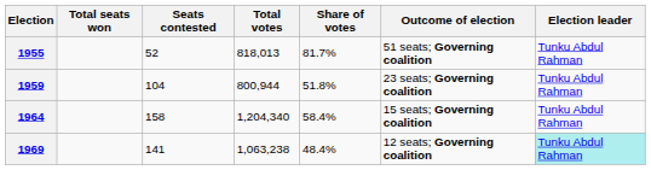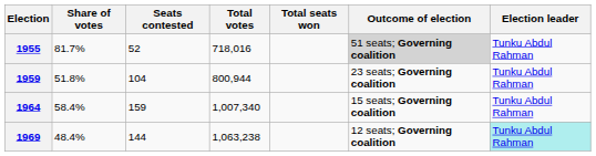 <table class="wikitable">
 <tr>
 <th>Election</th>
-<th>Total seats won</th>
+<th>Share of votes</th>
 <th>Seats contested</th>
 <th>Total votes</th>
-<th>Share of votes</th>
+<th>Total seats won</th>
 <th>Outcome of election</th>
 <th>Election leader</th>
 </tr>
 <tr>
 <th><a href='#'>1955</a></th>
+<td>81.7%</td>
+<td>52</td>
+<td>718,016</td>
 <td></td>
-<td>52</td>
-<td>818,013</td>
-<td>81.7%</td>
-<td>51 seats; <strong>Governing coalition</strong></td>
+<td style="background: lightgrey;">51 seats; <strong>Governing coalition</strong></td>
 <td><a href='#'>Tunku Abdul Rahman</a></td>
 </tr>
 <tr>
 <th><a href='#'>1959</a></th>
-<td></td>
+<td>51.8%</td>
 <td>104</td>
 <td>800,944</td>
-<td>51.8%</td>
+<td></td>
 <td>23 seats; <strong>Governing coalition</strong></td>
 <td><a href='#'>Tunku Abdul Rahman</a></td>
 </tr>
 <tr>
 <th><a href='#'>1964</a></th>
+<td>58.4%</td>
+<td>159</td>
+<td>1,007,340</td>
 <td></td>
-<td>158</td>
-<td>1,204,340</td>
-<td>58.4%</td>
 <td>15 seats; <strong>Governing coalition</strong></td>
 <td><a href='#'>Tunku Abdul Rahman</a></td>
 </tr>
 <tr>
 <th><a href='#'>1969</a></th>
+<td>48.4%</td>
+<td>144</td>
+<td>1,063,238</td>
 <td></td>
-<td>141</td>
-<td>1,063,238</td>
-<td>48.4%</td>
 <td>12 seats; <strong>Governing coalition</strong></td>
 <td style="background: paleturquoise;"><a href='#'>Tunku Abdul Rahman</a></td>
 </tr>
 </table>
